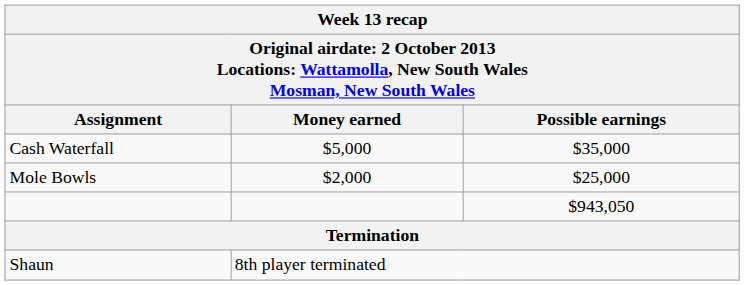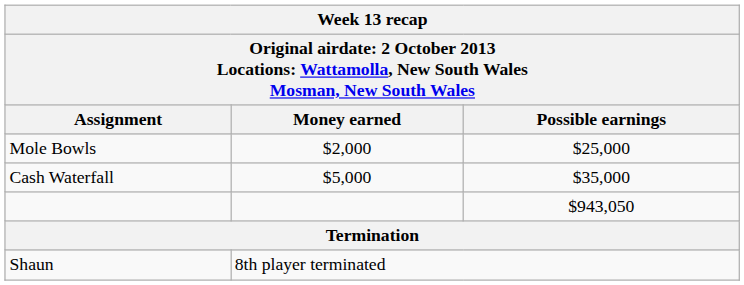 <table class="wikitable" style="font-size: 95%; margin: 10px" align="right" width="40%">
 <tr>
 <th colspan=3>Week 13 recap</th>
 </tr>
 <tr>
 <th colspan=3>Original airdate: 2 October 2013<br>Locations: <a href='#'>Wattamolla</a>, New South Wales<br><a href='#'>Mosman, New South Wales</a></th>
 </tr>
 <tr>
 <th>Assignment</th>
 <th>Money earned</th>
 <th>Possible earnings</th>
 </tr>
 <tr>
+<td>Mole Bowls</td>
+<td align="center">$2,000</td>
+<td align="center">$25,000</td>
+</tr>
+<tr>
 <td>Cash Waterfall</td>
 <td align="center">$5,000</td>
 <td align="center">$35,000</td>
-</tr>
-<tr>
-<td>Mole Bowls</td>
-<td align="center">$2,000</td>
-<td align="center">$25,000</td>
 </tr>
 <tr>
 <td><strong></strong></td>
 <td align="center"><strong></strong></td>
 <td align="center">$943,050</td>
 </tr>
 <tr>
 <th colspan=3>Termination</th>
 </tr>
 <tr>
 <td>Shaun</td>
 <td colspan=2>8th player terminated</td>
 </tr>
 </table>
